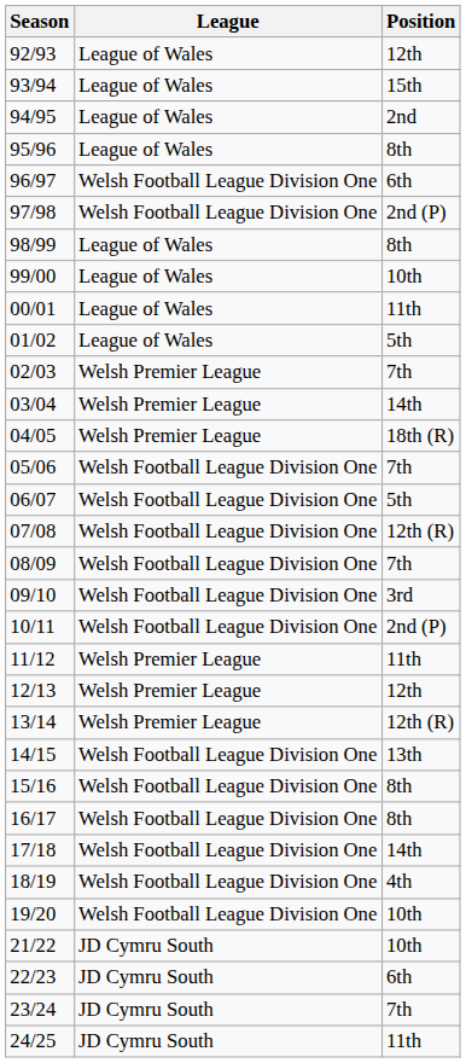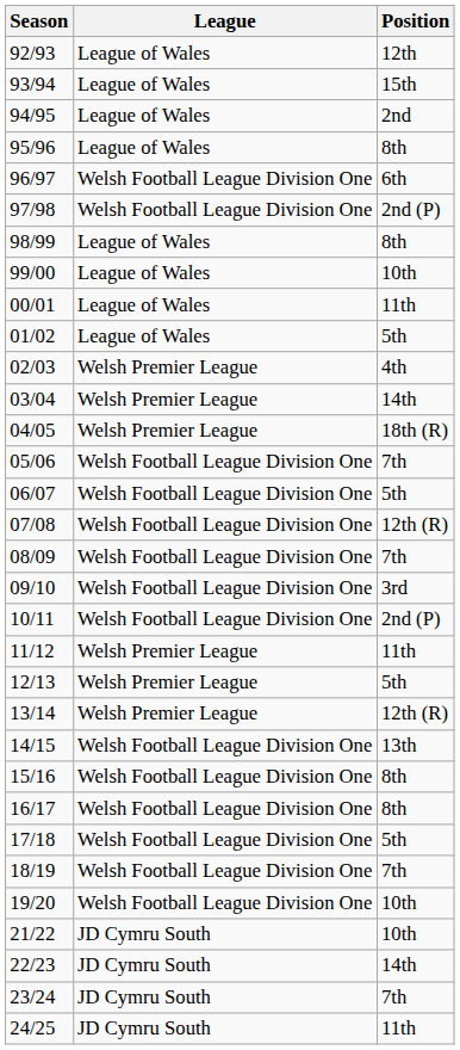 <table class="wikitable">
 <tr>
 <th>Season</th>
 <th>League</th>
 <th>Position</th>
 </tr>
 <tr>
 <td>92/93</td>
 <td>League of Wales</td>
 <td>12th</td>
 </tr>
 <tr>
 <td>93/94</td>
 <td>League of Wales</td>
 <td>15th</td>
 </tr>
 <tr>
 <td>94/95</td>
 <td>League of Wales</td>
 <td>2nd</td>
 </tr>
 <tr>
 <td>95/96</td>
 <td>League of Wales</td>
 <td>8th</td>
 </tr>
 <tr>
 <td>96/97</td>
 <td>Welsh Football League Division One</td>
 <td>6th</td>
 </tr>
 <tr>
 <td>97/98</td>
 <td>Welsh Football League Division One</td>
 <td>2nd (P)</td>
 </tr>
 <tr>
 <td>98/99</td>
 <td>League of Wales</td>
 <td>8th</td>
 </tr>
 <tr>
 <td>99/00</td>
 <td>League of Wales</td>
 <td>10th</td>
 </tr>
 <tr>
 <td>00/01</td>
 <td>League of Wales</td>
 <td>11th</td>
 </tr>
 <tr>
 <td>01/02</td>
 <td>League of Wales</td>
 <td>5th</td>
 </tr>
 <tr>
 <td>02/03</td>
 <td>Welsh Premier League</td>
-<td>7th</td>
+<td>4th</td>
 </tr>
 <tr>
 <td>03/04</td>
 <td>Welsh Premier League</td>
 <td>14th</td>
 </tr>
 <tr>
 <td>04/05</td>
 <td>Welsh Premier League</td>
 <td>18th (R)</td>
 </tr>
 <tr>
 <td>05/06</td>
 <td>Welsh Football League Division One</td>
 <td>7th</td>
 </tr>
 <tr>
 <td>06/07</td>
 <td>Welsh Football League Division One</td>
 <td>5th</td>
 </tr>
 <tr>
 <td>07/08</td>
 <td>Welsh Football League Division One</td>
 <td>12th (R)</td>
 </tr>
 <tr>
 <td>08/09</td>
 <td>Welsh Football League Division One</td>
 <td>7th</td>
 </tr>
 <tr>
 <td>09/10</td>
 <td>Welsh Football League Division One</td>
 <td>3rd</td>
 </tr>
 <tr>
 <td>10/11</td>
 <td>Welsh Football League Division One</td>
 <td>2nd (P)</td>
 </tr>
 <tr>
 <td>11/12</td>
 <td>Welsh Premier League</td>
 <td>11th</td>
 </tr>
 <tr>
 <td>12/13</td>
 <td>Welsh Premier League</td>
-<td>12th</td>
+<td>5th</td>
 </tr>
 <tr>
 <td>13/14</td>
 <td>Welsh Premier League</td>
 <td>12th (R)</td>
 </tr>
 <tr>
 <td>14/15</td>
 <td>Welsh Football League Division One</td>
 <td>13th</td>
 </tr>
 <tr>
 <td>15/16</td>
 <td>Welsh Football League Division One</td>
 <td>8th</td>
 </tr>
 <tr>
 <td>16/17</td>
 <td>Welsh Football League Division One</td>
 <td>8th</td>
 </tr>
 <tr>
 <td>17/18</td>
 <td>Welsh Football League Division One</td>
-<td>14th</td>
+<td>5th</td>
 </tr>
 <tr>
 <td>18/19</td>
 <td>Welsh Football League Division One</td>
-<td>4th</td>
+<td>7th</td>
 </tr>
 <tr>
 <td>19/20</td>
 <td>Welsh Football League Division One</td>
 <td>10th</td>
 </tr>
 <tr>
 <td>21/22</td>
 <td>JD Cymru South</td>
 <td>10th</td>
 </tr>
 <tr>
 <td>22/23</td>
 <td>JD Cymru South</td>
-<td>6th</td>
+<td>14th</td>
 </tr>
 <tr>
 <td>23/24</td>
 <td>JD Cymru South</td>
 <td>7th</td>
 </tr>
 <tr>
 <td>24/25</td>
 <td>JD Cymru South</td>
 <td>11th</td>
 </tr>
 </table>
